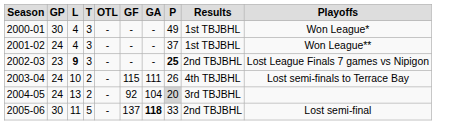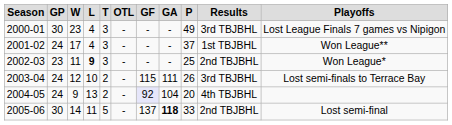 <table class="wikitable">
 <tr align="center"  bgcolor="#dddddd">
 <td><strong>Season</strong></td>
 <td><strong>GP</strong></td>
+<td><strong>W</strong></td>
 <td><strong>L</strong></td>
 <td><strong>T</strong></td>
 <td><strong>OTL</strong></td>
 <td><strong>GF</strong></td>
 <td><strong>GA</strong></td>
 <td><strong>P</strong></td>
 <td><strong>Results</strong></td>
 <td><strong>Playoffs</strong></td>
 </tr>
 <tr align="center">
 <td>2000-01</td>
 <td>30</td>
+<td>23</td>
 <td>4</td>
 <td>3</td>
 <td>-</td>
 <td>-</td>
 <td>-</td>
 <td>49</td>
-<td>1st TBJBHL</td>
-<td>Won League*</td>
+<td>3rd TBJBHL</td>
+<td>Lost League Finals 7 games vs Nipigon</td>
 </tr>
 <tr align="center">
 <td>2001-02</td>
 <td>24</td>
+<td>17</td>
 <td>4</td>
 <td>3</td>
 <td>-</td>
 <td>-</td>
 <td>-</td>
 <td>37</td>
 <td>1st TBJBHL</td>
 <td>Won League**</td>
 </tr>
 <tr align="center">
 <td>2002-03</td>
 <td>23</td>
+<td>11</td>
 <td><strong>9</strong></td>
 <td>3</td>
 <td>-</td>
 <td>-</td>
 <td>-</td>
-<td><strong>25</strong></td>
+<td>25</td>
 <td>2nd TBJBHL</td>
-<td>Lost League Finals 7 games vs Nipigon</td>
+<td>Won League*</td>
 </tr>
 <tr align="center">
 <td>2003-04</td>
 <td>24</td>
+<td>12</td>
 <td>10</td>
 <td>2</td>
 <td>-</td>
 <td>115</td>
 <td>111</td>
 <td>26</td>
-<td>4th TBJBHL</td>
+<td>3rd TBJBHL</td>
 <td>Lost semi-finals to Terrace Bay</td>
 </tr>
 <tr align="center">
 <td>2004-05</td>
 <td>24</td>
+<td>9</td>
 <td>13</td>
 <td>2</td>
 <td>-</td>
-<td>92</td>
+<td style="background: lavender;">92</td>
 <td>104</td>
-<td style="background: lightgrey;">20</td>
-<td>3rd TBJBHL</td>
+<td>20</td>
+<td>4th TBJBHL</td>
 <td></td>
 </tr>
 <tr align="center">
 <td>2005-06</td>
 <td>30</td>
+<td>14</td>
 <td>11</td>
 <td>5</td>
 <td>-</td>
 <td>137</td>
 <td><strong>118</strong></td>
 <td>33</td>
 <td>2nd TBJBHL</td>
 <td>Lost semi-final</td>
 </tr>
 </table>
